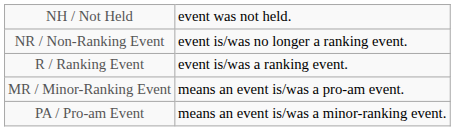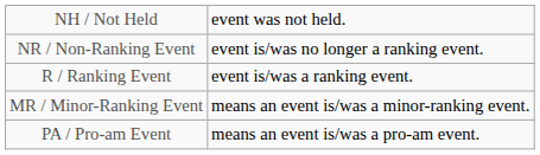 <table class="wikitable" style="font-size:90%">
 <tr>
 <td style="text-align:center; color:#555555;" colspan=4>NH / Not Held</td>
 <td>event was not held.</td>
 </tr>
 <tr>
 <td style="text-align:center; color:#555555;" colspan=4>NR / Non-Ranking Event</td>
 <td>event is/was no longer a ranking event.</td>
 </tr>
 <tr>
 <td style="text-align:center; color:#555555;" colspan=4>R / Ranking Event</td>
 <td>event is/was a ranking event.</td>
 </tr>
 <tr>
 <td style="text-align:center; color:#555555;" colspan="4">MR / Minor-Ranking Event</td>
-<td>means an event is/was a pro-am event.</td>
+<td>means an event is/was a minor-ranking event.</td>
 </tr>
 <tr>
 <td style="text-align:center; color:#555555;" colspan="4">PA / Pro-am Event</td>
-<td>means an event is/was a minor-ranking event.</td>
+<td>means an event is/was a pro-am event.</td>
 </tr>
 </table>
